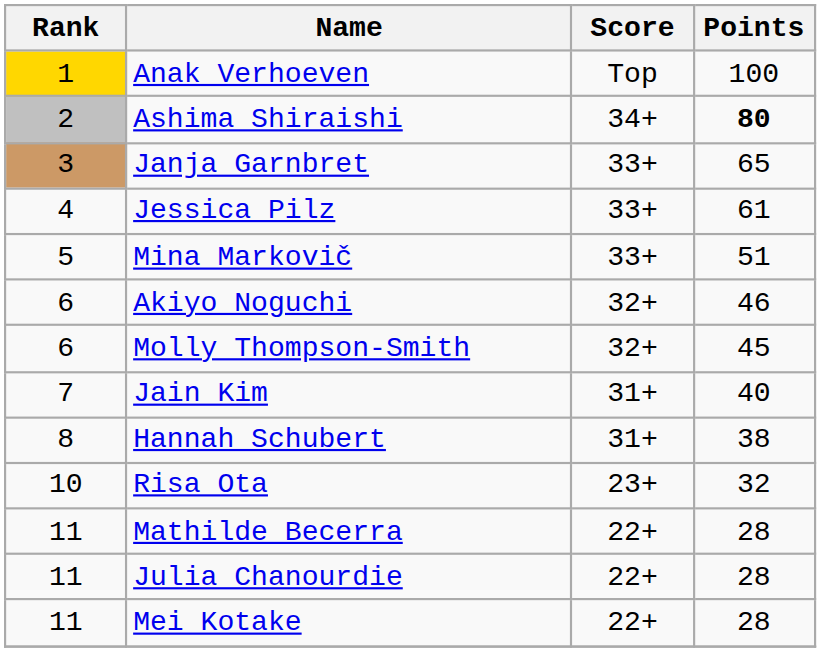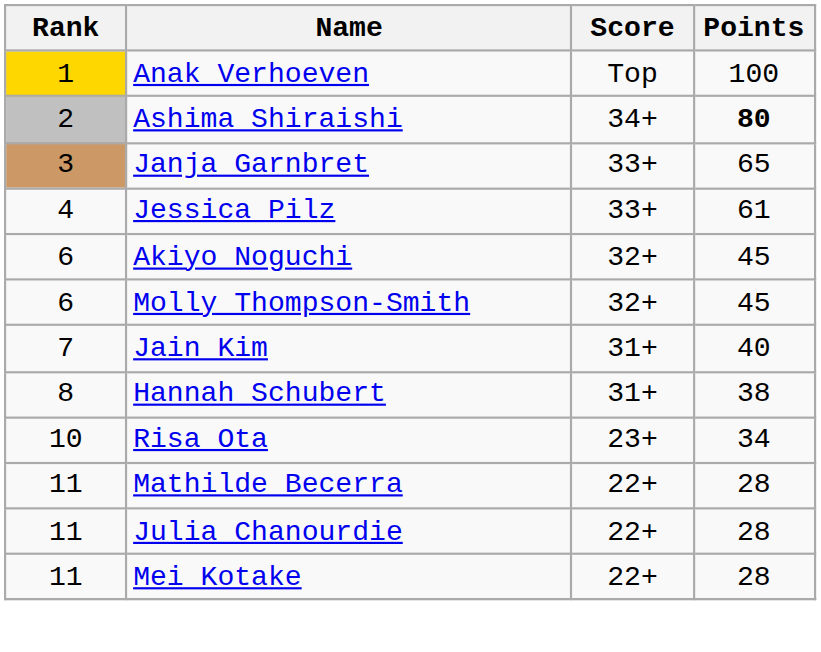 <table class="wikitable">
 <tr>
 <th width = "50">Rank</th>
 <th width = "200">Name</th>
 <th width = "50">Score</th>
 <th width = "50">Points</th>
 </tr>
 <tr>
 <td align="center" style="background: gold">1</td>
 <td> <a href='#'>Anak Verhoeven</a></td>
 <td align="center">Top</td>
 <td align="center">100</td>
 </tr>
 <tr>
 <td align="center" style="background: silver">2</td>
 <td> <a href='#'>Ashima Shiraishi</a></td>
 <td align="center">34+</td>
 <td align="center"><strong>80</strong></td>
 </tr>
 <tr>
 <td align="center" style="background: #cc9966">3</td>
 <td> <a href='#'>Janja Garnbret</a></td>
 <td align="center">33+</td>
 <td align="center">65</td>
 </tr>
 <tr>
 <td align="center">4</td>
 <td> <a href='#'>Jessica Pilz</a></td>
 <td align="center">33+</td>
 <td align="center">61</td>
 </tr>
 <tr>
-<td align="center">5</td>
-<td> <a href='#'>Mina Markovič</a></td>
-<td align="center">33+</td>
-<td align="center">51</td>
-</tr>
-<tr>
 <td align="center">6</td>
 <td> <a href='#'>Akiyo Noguchi</a></td>
 <td align="center">32+</td>
-<td align="center">46</td>
+<td align="center">45</td>
 </tr>
 <tr>
 <td align="center">6</td>
 <td> <a href='#'>Molly Thompson-Smith</a></td>
 <td align="center">32+</td>
 <td align="center">45</td>
 </tr>
 <tr>
 <td align="center">7</td>
 <td> <a href='#'>Jain Kim</a></td>
 <td align="center">31+</td>
 <td align="center">40</td>
 </tr>
 <tr>
 <td align="center">8</td>
 <td> <a href='#'>Hannah Schubert</a></td>
 <td align="center">31+</td>
 <td align="center">38</td>
 </tr>
 <tr>
 <td align="center">10</td>
 <td> <a href='#'>Risa Ota</a></td>
 <td align="center">23+</td>
-<td align="center">32</td>
+<td align="center">34</td>
 </tr>
 <tr>
 <td align="center">11</td>
 <td> <a href='#'>Mathilde Becerra</a></td>
 <td align="center">22+</td>
 <td align="center">28</td>
 </tr>
 <tr>
 <td align="center">11</td>
 <td> <a href='#'>Julia Chanourdie</a></td>
 <td align="center">22+</td>
 <td align="center">28</td>
 </tr>
 <tr>
 <td align="center">11</td>
 <td> <a href='#'>Mei Kotake</a></td>
 <td align="center">22+</td>
 <td align="center">28</td>
 </tr>
 <tr>
 </tr>
 </table>
